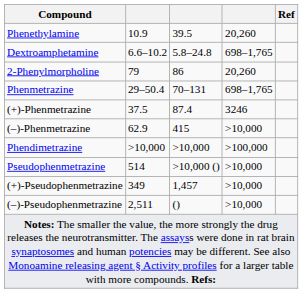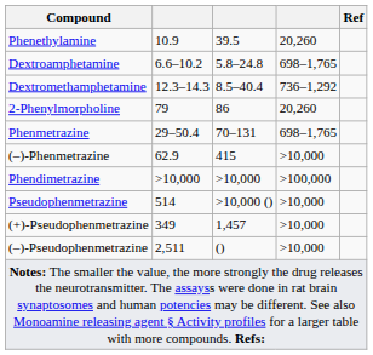 <table class="wikitable" style="font-size:small;">
 <tr>
 <th>Compound</th>
 <th data-sort-type="number"></th>
 <th data-sort-type="number"></th>
 <th data-sort-type="number"></th>
 <th>Ref</th>
 </tr>
 <tr>
 <td><a href='#'>Phenethylamine</a></td>
 <td>10.9</td>
 <td>39.5</td>
 <td>20,260</td>
 <td></td>
 </tr>
 <tr>
 <td><a href='#'>Dextroamphetamine</a></td>
 <td>6.6–10.2</td>
 <td>5.8–24.8</td>
 <td>698–1,765</td>
 <td></td>
 </tr>
 <tr>
+<td><a href='#'>Dextromethamphetamine</a></td>
+<td>12.3–14.3</td>
+<td>8.5–40.4</td>
+<td>736–1,292</td>
+<td></td>
+</tr>
+<tr>
 <td><a href='#'>2-Phenylmorpholine</a></td>
 <td>79</td>
 <td>86</td>
 <td>20,260</td>
 <td></td>
 </tr>
 <tr>
 <td><a href='#'>Phenmetrazine</a></td>
 <td>29–50.4</td>
 <td>70–131</td>
 <td>698–1,765</td>
-<td></td>
-</tr>
-<tr>
-<td>(+)-Phenmetrazine</td>
-<td>37.5</td>
-<td>87.4</td>
-<td>3246</td>
 <td></td>
 </tr>
 <tr>
 <td>(–)-Phenmetrazine</td>
 <td>62.9</td>
 <td>415</td>
 <td>>10,000</td>
 <td></td>
 </tr>
 <tr>
 <td><a href='#'>Phendimetrazine</a></td>
 <td>>10,000</td>
 <td>>10,000</td>
 <td>>100,000</td>
 <td></td>
 </tr>
 <tr>
 <td><a href='#'>Pseudophenmetrazine</a></td>
 <td>514</td>
 <td>>10,000 ()</td>
 <td>>10,000</td>
 <td></td>
 </tr>
 <tr>
 <td>(+)-Pseudophenmetrazine</td>
 <td>349</td>
 <td>1,457</td>
 <td>>10,000</td>
 <td></td>
 </tr>
 <tr>
 <td>(–)-Pseudophenmetrazine</td>
 <td>2,511</td>
 <td> ()</td>
 <td>>10,000</td>
 <td></td>
 </tr>
 <tr>
 <td colspan="5" style="width: 1px; background-color:#eaecf0; text-align: center;"><strong>Notes:</strong> The smaller the value, the more strongly the drug releases the neurotransmitter. The <a href='#'>assays</a>s were done in rat brain <a href='#'>synaptosomes</a> and human <a href='#'>potencies</a> may be different. See also <a href='#'>Monoamine releasing agent § Activity profiles</a> for a larger table with more compounds. <strong>Refs:</strong> </td>
 </tr>
 </table>
